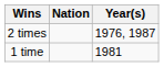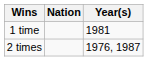 <table class="wikitable">
 <tr>
 <th>Wins</th>
 <th>Nation</th>
 <th>Year(s)</th>
 </tr>
 <tr>
+<td align=center>1 time</td>
+<td></td>
+<td>1981</td>
+</tr>
+<tr>
 <td align=center>2 times</td>
 <td></td>
 <td>1976, 1987</td>
 </tr>
-<tr>
-<td align=center>1 time</td>
-<td></td>
-<td>1981</td>
-</tr>
 </table>
